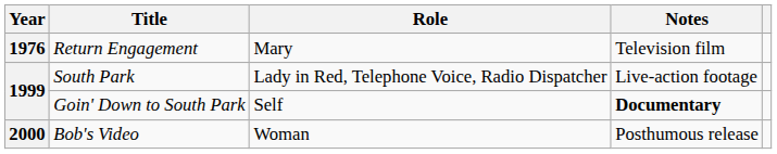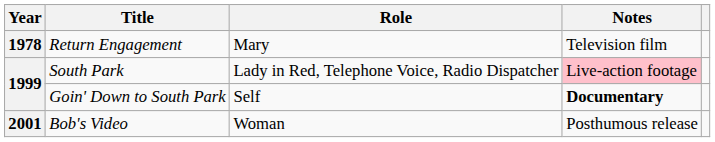 <table class="wikitable plainrowheaders sortable">
 <tr>
 <th scope="col">Year</th>
 <th scope="col">Title</th>
 <th scope="col">Role</th>
 <th scope="col" class="unsortable">Notes</th>
 <th></th>
 </tr>
 <tr>
-<th scope="row">1976</th>
+<th scope="row">1978</th>
 <td><em>Return Engagement</em></td>
 <td>Mary</td>
 <td>Television film</td>
 <td></td>
 </tr>
 <tr>
 <th scope="row" rowspan="2">1999</th>
 <td><em>South Park</em></td>
 <td>Lady in Red, Telephone Voice, Radio Dispatcher</td>
-<td>Live-action footage</td>
+<td style="background: pink;">Live-action footage</td>
 <td></td>
 </tr>
 <tr>
 <td><em>Goin' Down to South Park</em></td>
 <td>Self</td>
 <td><strong>Documentary</strong></td>
 <td></td>
 </tr>
 <tr>
-<th scope="row">2000</th>
+<th scope="row">2001</th>
 <td><em>Bob's Video</em></td>
 <td>Woman</td>
 <td>Posthumous release</td>
 <td></td>
 </tr>
 </table>
